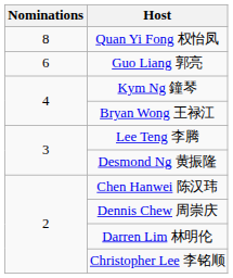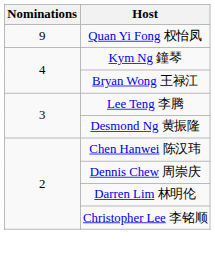 <table class="wikitable" style="text-align:center;">
 <tr>
 <th scope="col" width="55">Nominations</th>
 <th scope="col" align="center">Host</th>
 </tr>
 <tr>
-<td style="text-align:center">8</td>
+<td style="text-align:center">9</td>
 <td><a href='#'>Quan Yi Fong</a> 权怡凤</td>
-</tr>
-<tr>
-<td style="text-align:center">6</td>
-<td><a href='#'>Guo Liang</a> 郭亮</td>
 </tr>
 <tr>
 <td rowspan=2 style="text-align:center">4</td>
 <td><a href='#'>Kym Ng</a> 鐘琴</td>
 </tr>
 <tr>
 <td><a href='#'>Bryan Wong</a> 王禄江</td>
 </tr>
 <tr>
 <td rowspan=2 style="text-align:center">3</td>
 <td><a href='#'>Lee Teng</a> 李腾</td>
 </tr>
 <tr>
 <td><a href='#'>Desmond Ng</a> 黄振隆</td>
 </tr>
 <tr>
 <td rowspan=4 style="text-align:center">2</td>
 <td><a href='#'>Chen Hanwei</a> 陈汉玮</td>
 </tr>
 <tr>
 <td><a href='#'>Dennis Chew</a> 周崇庆</td>
 </tr>
 <tr>
 <td><a href='#'>Darren Lim</a> 林明伦</td>
 </tr>
 <tr>
 <td><a href='#'>Christopher Lee</a> 李铭顺</td>
 </tr>
 </table>
